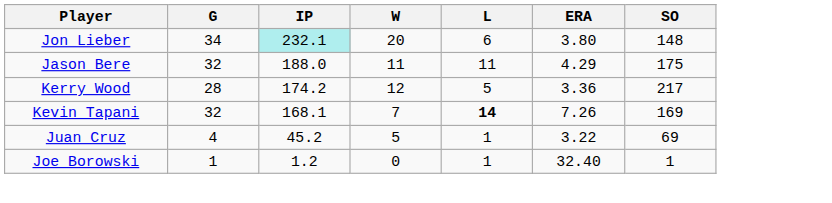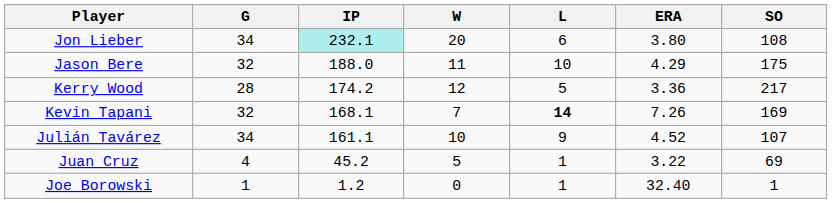 <table class="wikitable sortable">
 <tr>
 <th bgcolor="#DDDDFF" width="16%">Player</th>
 <th bgcolor="#DDDDFF" width="9%">G</th>
 <th bgcolor="#DDDDFF" width="9%">IP</th>
 <th bgcolor="#DDDDFF" width="9%">W</th>
 <th bgcolor="#DDDDFF" width="9%">L</th>
 <th bgcolor="#DDDDFF" width="9%">ERA</th>
 <th bgcolor="#DDDDFF" width="9%">SO</th>
 </tr>
 <tr align="center">
 <td><a href='#'>Jon Lieber</a></td>
 <td>34</td>
 <td style="background: paleturquoise;">232.1</td>
 <td>20</td>
 <td>6</td>
 <td>3.80</td>
-<td>148</td>
+<td>108</td>
 </tr>
 <tr align=center>
 <td><a href='#'>Jason Bere</a></td>
 <td>32</td>
 <td>188.0</td>
 <td>11</td>
-<td>11</td>
+<td>10</td>
 <td>4.29</td>
 <td>175</td>
 </tr>
 <tr align=center>
 <td><a href='#'>Kerry Wood</a></td>
 <td>28</td>
 <td>174.2</td>
 <td>12</td>
 <td>5</td>
 <td>3.36</td>
 <td>217</td>
 </tr>
 <tr align=center>
 <td><a href='#'>Kevin Tapani</a></td>
 <td>32</td>
 <td>168.1</td>
 <td>7</td>
 <td><strong>14</strong></td>
 <td>7.26</td>
 <td>169</td>
 </tr>
 <tr align=center>
+<td><a href='#'>Julián Tavárez</a></td>
+<td>34</td>
+<td>161.1</td>
+<td>10</td>
+<td>9</td>
+<td>4.52</td>
+<td>107</td>
+</tr>
+<tr align=center>
 <td><a href='#'>Juan Cruz</a></td>
 <td>4</td>
 <td>45.2</td>
 <td>5</td>
 <td>1</td>
 <td>3.22</td>
 <td>69</td>
 </tr>
 <tr align=center>
 <td><a href='#'>Joe Borowski</a></td>
 <td>1</td>
 <td>1.2</td>
 <td>0</td>
 <td>1</td>
 <td>32.40</td>
 <td>1</td>
 </tr>
 </table>
